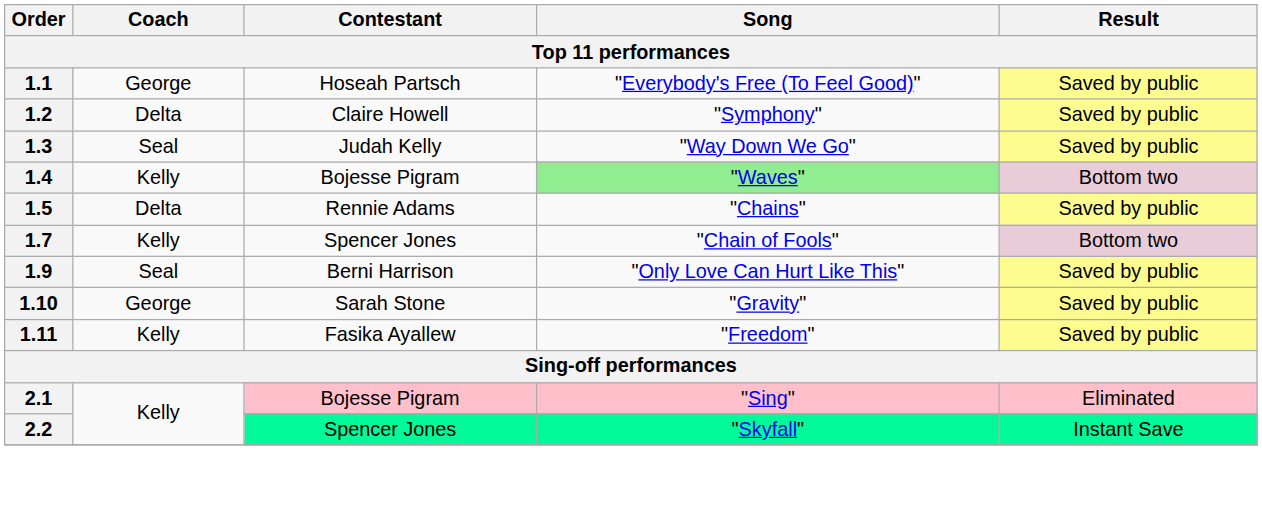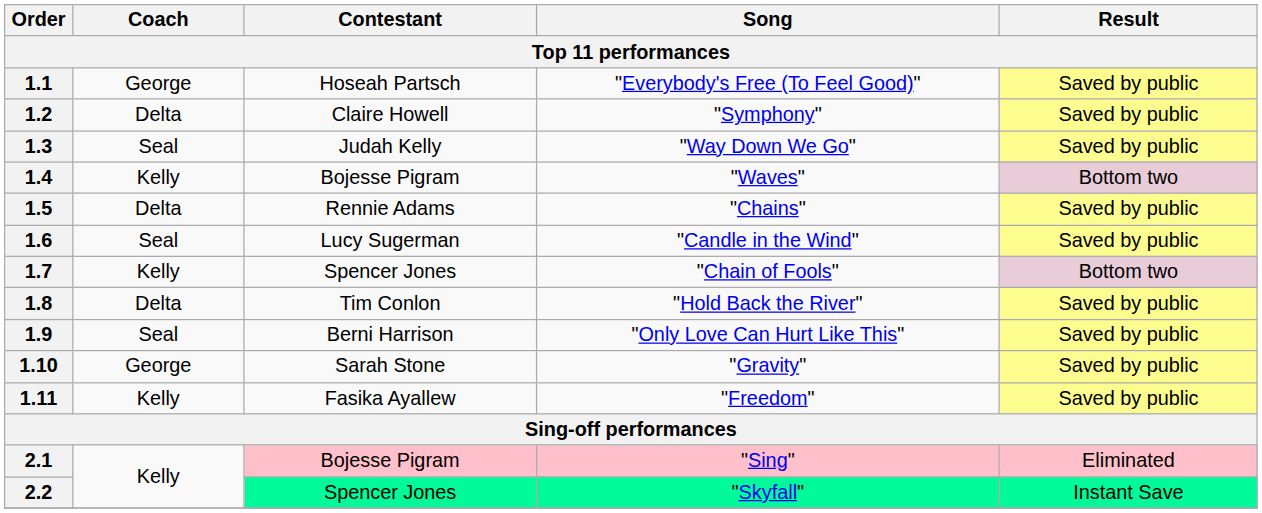 <table class="wikitable sortable" style="text-align:center; width:80%;">
 <tr>
 <th width="1%">Order</th>
 <th width="10%">Coach</th>
 <th width="17%">Contestant</th>
 <th width="27%">Song</th>
 <th width="15%">Result</th>
 </tr>
 <tr>
 <th colspan="5">Top 11 performances</th>
 </tr>
 <tr>
 <th scope="row">1.1</th>
 <td>George</td>
 <td>Hoseah Partsch</td>
 <td>"<a href='#'>Everybody's Free (To Feel Good)</a>"</td>
 <td bgcolor="#fdfc8f">Saved by public</td>
 </tr>
 <tr>
 <th scope="row">1.2</th>
 <td>Delta</td>
 <td>Claire Howell</td>
 <td>"<a href='#'>Symphony</a>"</td>
 <td bgcolor="#fdfc8f">Saved by public</td>
 </tr>
 <tr>
 <th scope="row">1.3</th>
 <td>Seal</td>
 <td>Judah Kelly</td>
 <td>"<a href='#'>Way Down We Go</a>"</td>
 <td bgcolor="#fdfc8f">Saved by public</td>
 </tr>
 <tr>
 <th scope="row">1.4</th>
 <td>Kelly</td>
 <td>Bojesse Pigram</td>
-<td style="background: lightgreen;">"<a href='#'>Waves</a>"</td>
+<td>"<a href='#'>Waves</a>"</td>
 <td bgcolor="E8CCD7">Bottom two</td>
 </tr>
 <tr>
 <th scope="row">1.5</th>
 <td>Delta</td>
 <td>Rennie Adams</td>
 <td>"<a href='#'>Chains</a>"</td>
 <td bgcolor="#fdfc8f">Saved by public</td>
 </tr>
 <tr>
+<th scope="row">1.6</th>
+<td>Seal</td>
+<td>Lucy Sugerman</td>
+<td>"<a href='#'>Candle in the Wind</a>"</td>
+<td bgcolor="#fdfc8f">Saved by public</td>
+</tr>
+<tr>
 <th scope="row">1.7</th>
 <td>Kelly</td>
 <td>Spencer Jones</td>
 <td>"<a href='#'>Chain of Fools</a>"</td>
 <td bgcolor="E8CCD7">Bottom two</td>
+</tr>
+<tr>
+<th scope="row">1.8</th>
+<td>Delta</td>
+<td>Tim Conlon</td>
+<td>"<a href='#'>Hold Back the River</a>"</td>
+<td bgcolor="#fdfc8f">Saved by public</td>
 </tr>
 <tr>
 <th scope="row">1.9</th>
 <td>Seal</td>
 <td>Berni Harrison</td>
 <td>"<a href='#'>Only Love Can Hurt Like This</a>"</td>
 <td bgcolor="#fdfc8f">Saved by public</td>
 </tr>
 <tr>
 <th scope="row">1.10</th>
 <td>George</td>
 <td>Sarah Stone</td>
 <td>"<a href='#'>Gravity</a>"</td>
 <td bgcolor="#fdfc8f">Saved by public</td>
 </tr>
 <tr>
 <th scope="row">1.11</th>
 <td>Kelly</td>
 <td>Fasika Ayallew</td>
 <td>"<a href='#'>Freedom</a>"</td>
 <td bgcolor="#fdfc8f">Saved by public</td>
 </tr>
 <tr>
 <th colspan="5">Sing-off performances</th>
 </tr>
 <tr>
 <th scope="row">2.1</th>
 <td rowspan=2>Kelly</td>
 <td bgcolor="pink">Bojesse Pigram</td>
 <td bgcolor="pink">"<a href='#'>Sing</a>"</td>
 <td bgcolor="pink">Eliminated</td>
 </tr>
 <tr>
 <th scope="row">2.2</th>
 <td bgcolor="#00FA9A">Spencer Jones</td>
 <td bgcolor="#00FA9A">"<a href='#'>Skyfall</a>"</td>
 <td bgcolor="#00FA9A">Instant Save</td>
 </tr>
 <tr>
 </tr>
 </table>
